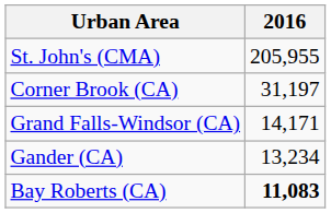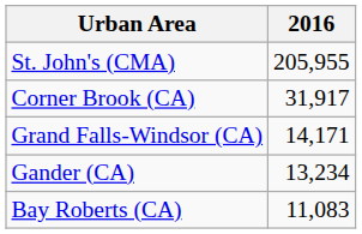 <table class="wikitable" style="margin-left:20px;">
 <tr>
 <th align=left>Urban Area</th>
 <th>2016</th>
 </tr>
 <tr>
 <td align=left><a href='#'>St. John's (CMA)</a></td>
 <td align=right>205,955</td>
 </tr>
 <tr>
 <td align=left><a href='#'>Corner Brook (CA)</a></td>
-<td align=right>31,197</td>
+<td align=right>31,917</td>
 </tr>
 <tr>
 <td align=left><a href='#'>Grand Falls-Windsor (CA)</a></td>
 <td align=right>14,171</td>
 </tr>
 <tr>
 <td align=left><a href='#'>Gander (CA)</a></td>
 <td align=right>13,234</td>
 </tr>
 <tr>
 <td align=left><a href='#'>Bay Roberts (CA)</a></td>
-<td align=right><strong>11,083</strong></td>
+<td align=right>11,083</td>
 </tr>
 </table>
